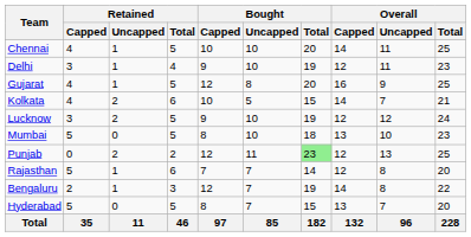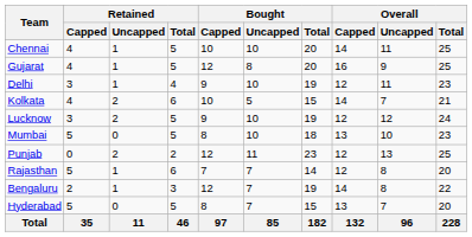 <table class="wikitable defaultcenter col1left" style="font-size:95%;">
 <tr>
 <th scope="col" rowspan="2">Team</th>
 <th scope="colgroup" colspan="3">Retained</th>
 <th scope="colgroup" colspan="3">Bought</th>
 <th scope="colgroup" colspan="3">Overall</th>
 </tr>
 <tr>
 <th scope="col">Capped</th>
 <th scope="col">Uncapped</th>
 <th scope="col">Total</th>
 <th scope="col">Capped</th>
 <th scope="col">Uncapped</th>
 <th scope="col">Total</th>
 <th scope="col">Capped</th>
 <th scope="col">Uncapped</th>
 <th scope="col">Total</th>
 </tr>
 <tr>
 <td><a href='#'>Chennai</a></td>
 <td>4</td>
 <td>1</td>
 <td>5</td>
 <td>10</td>
 <td>10</td>
 <td>20</td>
 <td>14</td>
 <td>11</td>
 <td>25</td>
 </tr>
 <tr>
+<td><a href='#'>Gujarat</a></td>
+<td>4</td>
+<td>1</td>
+<td>5</td>
+<td>12</td>
+<td>8</td>
+<td>20</td>
+<td>16</td>
+<td>9</td>
+<td>25</td>
+</tr>
+<tr>
 <td><a href='#'>Delhi</a></td>
 <td>3</td>
 <td>1</td>
 <td>4</td>
 <td>9</td>
 <td>10</td>
 <td>19</td>
 <td>12</td>
 <td>11</td>
 <td>23</td>
-</tr>
-<tr>
-<td><a href='#'>Gujarat</a></td>
-<td>4</td>
-<td>1</td>
-<td>5</td>
-<td>12</td>
-<td>8</td>
-<td>20</td>
-<td>16</td>
-<td>9</td>
-<td>25</td>
 </tr>
 <tr>
 <td><a href='#'>Kolkata</a></td>
 <td>4</td>
 <td>2</td>
 <td>6</td>
 <td>10</td>
 <td>5</td>
 <td>15</td>
 <td>14</td>
 <td>7</td>
 <td>21</td>
 </tr>
 <tr>
 <td><a href='#'>Lucknow</a></td>
 <td>3</td>
 <td>2</td>
 <td>5</td>
 <td>9</td>
 <td>10</td>
 <td>19</td>
 <td>12</td>
 <td>12</td>
 <td>24</td>
 </tr>
 <tr>
 <td><a href='#'>Mumbai</a></td>
 <td>5</td>
 <td>0</td>
 <td>5</td>
 <td>8</td>
 <td>10</td>
 <td>18</td>
 <td>13</td>
 <td>10</td>
 <td>23</td>
 </tr>
 <tr>
 <td><a href='#'>Punjab</a></td>
 <td>0</td>
 <td>2</td>
 <td>2</td>
 <td>12</td>
 <td>11</td>
-<td style="background: lightgreen;">23</td>
+<td>23</td>
 <td>12</td>
 <td>13</td>
 <td>25</td>
 </tr>
 <tr>
 <td><a href='#'>Rajasthan</a></td>
 <td>5</td>
 <td>1</td>
 <td>6</td>
 <td>7</td>
 <td>7</td>
 <td>14</td>
 <td>12</td>
 <td>8</td>
 <td>20</td>
 </tr>
 <tr>
 <td><a href='#'>Bengaluru</a></td>
 <td>2</td>
 <td>1</td>
 <td>3</td>
 <td>12</td>
 <td>7</td>
 <td>19</td>
 <td>14</td>
 <td>8</td>
 <td>22</td>
 </tr>
 <tr>
 <td><a href='#'>Hyderabad</a></td>
 <td>5</td>
 <td>0</td>
 <td>5</td>
 <td>8</td>
 <td>7</td>
 <td>15</td>
 <td>13</td>
 <td>7</td>
 <td>20</td>
 </tr>
 <tr class="sortbottom">
 <th>Total</th>
 <th>35</th>
 <th>11</th>
 <th>46</th>
 <th>97</th>
 <th>85</th>
 <th>182</th>
 <th>132</th>
 <th>96</th>
 <th>228</th>
 </tr>
 </table>
